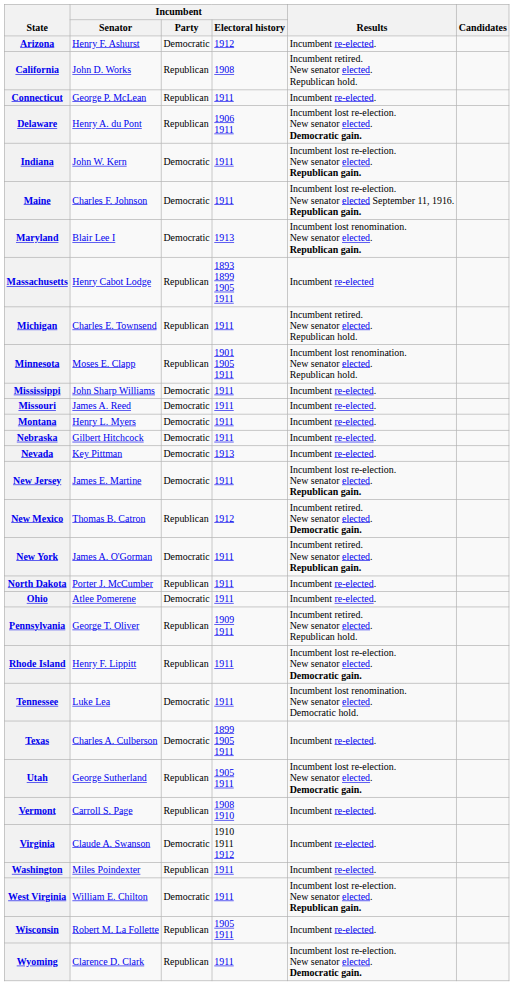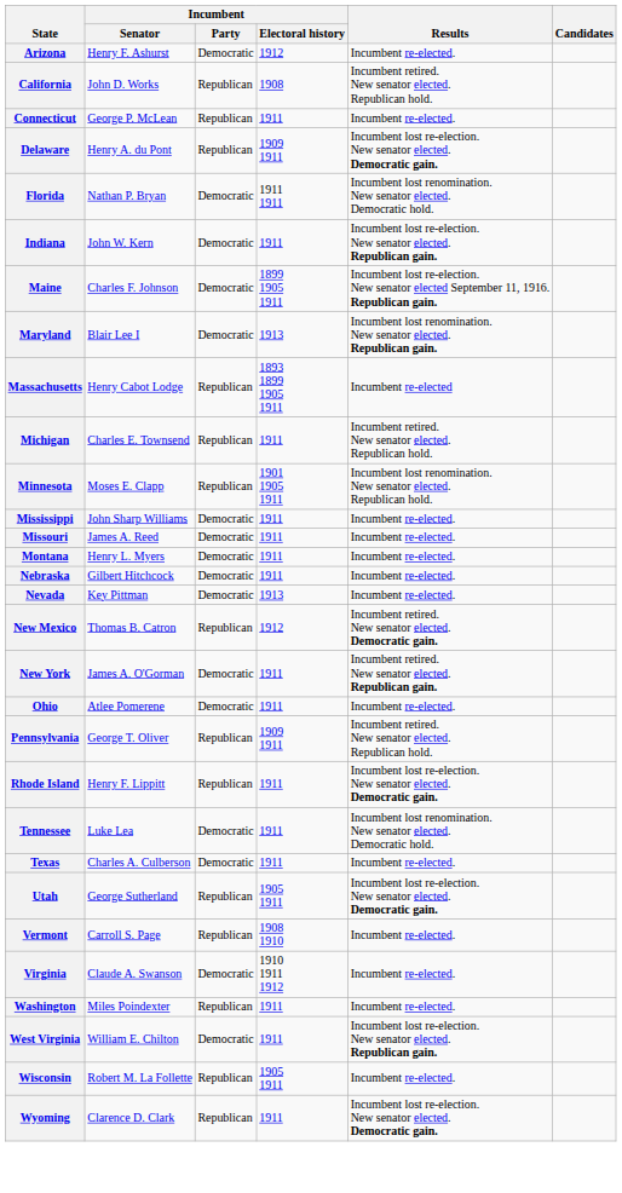 <table class=wikitable>
 <tr valign=bottom>
 <th rowspan=2>State</th>
 <th colspan=3>Incumbent</th>
 <th rowspan=2>Results</th>
 <th rowspan=2>Candidates</th>
 </tr>
 <tr>
 <th>Senator</th>
 <th>Party</th>
 <th>Electoral history</th>
 </tr>
 <tr>
 <th><a href='#'>Arizona</a></th>
 <td><a href='#'>Henry F. Ashurst</a></td>
 <td>Democratic</td>
 <td><a href='#'>1912 </a></td>
 <td>Incumbent <a href='#'>re-elected</a>.</td>
 <td nowrap></td>
 </tr>
 <tr>
 <th><a href='#'>California</a></th>
 <td><a href='#'>John D. Works</a></td>
 <td>Republican</td>
 <td><a href='#'>1908 </a></td>
 <td>Incumbent retired.<br>New senator <a href='#'>elected</a>.<br>Republican hold.</td>
 <td nowrap></td>
 </tr>
 <tr>
 <th><a href='#'>Connecticut</a></th>
 <td><a href='#'>George P. McLean</a></td>
 <td>Republican</td>
 <td><a href='#'>1911</a></td>
 <td>Incumbent <a href='#'>re-elected</a>.</td>
 <td nowrap></td>
 </tr>
 <tr>
 <th><a href='#'>Delaware</a></th>
 <td><a href='#'>Henry A. du Pont</a></td>
 <td>Republican</td>
-<td><a href='#'>1906 </a><br><a href='#'>1911</a></td>
+<td><a href='#'>1909 </a><br><a href='#'>1911</a></td>
 <td>Incumbent lost re-election.<br>New senator <a href='#'>elected</a>.<br><strong>Democratic gain.</strong></td>
+<td nowrap></td>
+</tr>
+<tr>
+<th><a href='#'>Florida</a></th>
+<td><a href='#'>Nathan P. Bryan</a></td>
+<td>Democratic</td>
+<td>1911 <br><a href='#'>1911 </a></td>
+<td>Incumbent lost renomination.<br>New senator <a href='#'>elected</a>.<br>Democratic hold.</td>
 <td nowrap></td>
 </tr>
 <tr>
 <th><a href='#'>Indiana</a></th>
 <td><a href='#'>John W. Kern</a></td>
 <td>Democratic</td>
 <td><a href='#'>1911</a></td>
 <td>Incumbent lost re-election.<br>New senator <a href='#'>elected</a>.<br><strong>Republican gain.</strong></td>
 <td nowrap></td>
 </tr>
 <tr>
 <th><a href='#'>Maine</a></th>
 <td><a href='#'>Charles F. Johnson</a></td>
 <td>Democratic</td>
-<td><a href='#'>1911</a></td>
+<td><a href='#'>1899</a><br><a href='#'>1905</a><br><a href='#'>1911</a></td>
 <td>Incumbent lost re-election.<br>New senator <a href='#'>elected</a> September 11, 1916.<br><strong>Republican gain.</strong></td>
 <td nowrap></td>
 </tr>
 <tr>
 <th><a href='#'>Maryland</a></th>
 <td><a href='#'>Blair Lee I</a></td>
 <td>Democratic</td>
 <td><a href='#'>1913 </a></td>
 <td>Incumbent lost renomination.<br>New senator <a href='#'>elected</a>.<br><strong>Republican gain.</strong></td>
 <td nowrap></td>
 </tr>
 <tr>
 <th><a href='#'>Massachusetts</a></th>
 <td><a href='#'>Henry Cabot Lodge</a></td>
 <td>Republican</td>
 <td><a href='#'>1893</a><br><a href='#'>1899</a><br><a href='#'>1905</a><br><a href='#'>1911</a></td>
 <td>Incumbent <a href='#'>re-elected</a></td>
 <td nowrap></td>
 </tr>
 <tr>
 <th><a href='#'>Michigan</a></th>
 <td><a href='#'>Charles E. Townsend</a></td>
 <td>Republican</td>
 <td><a href='#'>1911</a></td>
 <td>Incumbent retired.<br>New senator <a href='#'>elected</a>.<br>Republican hold.</td>
 <td nowrap></td>
 </tr>
 <tr>
 <th><a href='#'>Minnesota</a></th>
 <td><a href='#'>Moses E. Clapp</a></td>
 <td>Republican</td>
 <td><a href='#'>1901 </a><br><a href='#'>1905</a><br><a href='#'>1911</a></td>
 <td>Incumbent lost renomination.<br>New senator <a href='#'>elected</a>.<br>Republican hold.</td>
 <td nowrap></td>
 </tr>
 <tr>
 <th><a href='#'>Mississippi</a></th>
 <td><a href='#'>John Sharp Williams</a></td>
 <td>Democratic</td>
 <td><a href='#'>1911</a></td>
 <td>Incumbent <a href='#'>re-elected</a>.</td>
 <td nowrap></td>
 </tr>
 <tr>
 <th><a href='#'>Missouri</a></th>
 <td><a href='#'>James A. Reed</a></td>
 <td>Democratic</td>
 <td><a href='#'>1911</a></td>
 <td>Incumbent <a href='#'>re-elected</a>.</td>
 <td nowrap></td>
 </tr>
 <tr>
 <th><a href='#'>Montana</a></th>
 <td><a href='#'>Henry L. Myers</a></td>
 <td>Democratic</td>
 <td><a href='#'>1911</a></td>
 <td>Incumbent <a href='#'>re-elected</a>.</td>
 <td nowrap></td>
 </tr>
 <tr>
 <th><a href='#'>Nebraska</a></th>
 <td><a href='#'>Gilbert Hitchcock</a></td>
 <td>Democratic</td>
 <td><a href='#'>1911</a></td>
 <td>Incumbent <a href='#'>re-elected</a>.</td>
 <td nowrap></td>
 </tr>
 <tr>
 <th><a href='#'>Nevada</a></th>
 <td><a href='#'>Key Pittman</a></td>
 <td>Democratic</td>
 <td><a href='#'>1913 </a></td>
 <td>Incumbent <a href='#'>re-elected</a>.</td>
 <td nowrap></td>
 </tr>
 <tr>
-<th><a href='#'>New Jersey</a></th>
-<td><a href='#'>James E. Martine</a></td>
-<td>Democratic</td>
-<td><a href='#'>1911</a></td>
-<td>Incumbent lost re-election.<br>New senator <a href='#'>elected</a>.<br><strong>Republican gain.</strong></td>
-<td nowrap></td>
-</tr>
-<tr>
 <th><a href='#'>New Mexico</a></th>
 <td><a href='#'>Thomas B. Catron</a></td>
 <td>Republican</td>
 <td><a href='#'>1912 </a></td>
 <td>Incumbent retired.<br>New senator <a href='#'>elected</a>.<br><strong>Democratic gain.</strong></td>
 <td nowrap></td>
 </tr>
 <tr>
 <th><a href='#'>New York</a></th>
 <td><a href='#'>James A. O'Gorman</a></td>
 <td>Democratic</td>
 <td><a href='#'>1911</a></td>
 <td>Incumbent retired.<br>New senator <a href='#'>elected</a>.<br><strong>Republican gain.</strong></td>
-<td nowrap></td>
-</tr>
-<tr>
-<th><a href='#'>North Dakota</a></th>
-<td><a href='#'>Porter J. McCumber</a></td>
-<td>Republican</td>
-<td><a href='#'>1911</a></td>
-<td>Incumbent <a href='#'>re-elected</a>.</td>
 <td nowrap></td>
 </tr>
 <tr>
 <th><a href='#'>Ohio</a></th>
 <td><a href='#'>Atlee Pomerene</a></td>
 <td>Democratic</td>
 <td><a href='#'>1911</a></td>
 <td>Incumbent <a href='#'>re-elected</a>.</td>
 <td nowrap></td>
 </tr>
 <tr>
 <th><a href='#'>Pennsylvania</a></th>
 <td><a href='#'>George T. Oliver</a></td>
 <td>Republican</td>
 <td><a href='#'>1909 </a><br><a href='#'>1911</a></td>
 <td>Incumbent retired.<br>New senator <a href='#'>elected</a>.<br>Republican hold.</td>
 <td nowrap></td>
 </tr>
 <tr>
 <th><a href='#'>Rhode Island</a></th>
 <td><a href='#'>Henry F. Lippitt</a></td>
 <td>Republican</td>
 <td><a href='#'>1911</a></td>
 <td>Incumbent lost re-election.<br>New senator <a href='#'>elected</a>.<br><strong>Democratic gain.</strong></td>
 <td nowrap></td>
 </tr>
 <tr>
 <th><a href='#'>Tennessee</a></th>
 <td><a href='#'>Luke Lea</a></td>
 <td>Democratic</td>
 <td><a href='#'>1911</a></td>
 <td>Incumbent lost renomination.<br>New senator <a href='#'>elected</a>.<br>Democratic hold.</td>
 <td nowrap></td>
 </tr>
 <tr>
 <th><a href='#'>Texas</a></th>
 <td><a href='#'>Charles A. Culberson</a></td>
 <td>Democratic</td>
-<td><a href='#'>1899</a><br><a href='#'>1905</a><br><a href='#'>1911</a></td>
+<td><a href='#'>1911</a></td>
 <td>Incumbent <a href='#'>re-elected</a>.</td>
 <td nowrap></td>
 </tr>
 <tr>
 <th><a href='#'>Utah</a></th>
 <td><a href='#'>George Sutherland</a></td>
 <td>Republican</td>
 <td><a href='#'>1905</a><br><a href='#'>1911</a></td>
 <td>Incumbent lost re-election.<br>New senator <a href='#'>elected</a>.<br><strong>Democratic gain.</strong></td>
 <td nowrap></td>
 </tr>
 <tr>
 <th><a href='#'>Vermont</a></th>
 <td><a href='#'>Carroll S. Page</a></td>
 <td>Republican</td>
 <td><a href='#'>1908 </a><br><a href='#'>1910</a></td>
 <td>Incumbent <a href='#'>re-elected</a>.</td>
 <td nowrap></td>
 </tr>
 <tr>
 <th><a href='#'>Virginia</a></th>
 <td><a href='#'>Claude A. Swanson</a></td>
 <td>Democratic</td>
 <td>1910 <br>1911 <br><a href='#'>1912 </a></td>
 <td>Incumbent <a href='#'>re-elected</a>.</td>
 <td nowrap></td>
 </tr>
 <tr>
 <th><a href='#'>Washington</a></th>
 <td><a href='#'>Miles Poindexter</a></td>
 <td>Republican</td>
 <td><a href='#'>1911</a></td>
 <td>Incumbent <a href='#'>re-elected</a>.</td>
 <td nowrap></td>
 </tr>
 <tr>
 <th><a href='#'>West Virginia</a></th>
 <td><a href='#'>William E. Chilton</a></td>
 <td>Democratic</td>
 <td><a href='#'>1911</a></td>
 <td>Incumbent lost re-election.<br>New senator <a href='#'>elected</a>.<br><strong>Republican gain.</strong></td>
 <td nowrap></td>
 </tr>
 <tr>
 <th><a href='#'>Wisconsin</a></th>
 <td><a href='#'>Robert M. La Follette</a></td>
 <td>Republican</td>
 <td><a href='#'>1905</a><br><a href='#'>1911</a></td>
 <td>Incumbent <a href='#'>re-elected</a>.</td>
 <td nowrap></td>
 </tr>
 <tr>
 <th><a href='#'>Wyoming</a></th>
 <td><a href='#'>Clarence D. Clark</a></td>
 <td>Republican</td>
 <td><a href='#'>1911</a></td>
 <td>Incumbent lost re-election.<br>New senator <a href='#'>elected</a>.<br><strong>Democratic gain.</strong></td>
 <td nowrap></td>
 </tr>
 </table>
